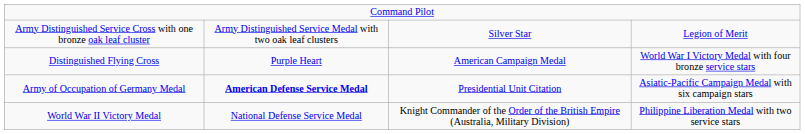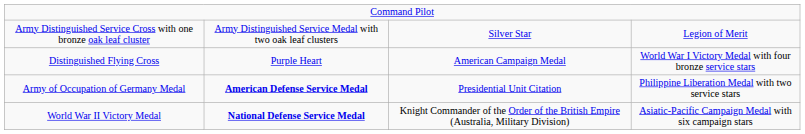 <table class="wikitable" style="margin:1em auto; text-align:center;">
 <tr>
 <td colspan="6"><a href='#'>Command Pilot</a></td>
 </tr>
 <tr>
 <td colspan="1"><a href='#'>Army Distinguished Service Cross</a> with one bronze <a href='#'>oak leaf cluster</a></td>
 <td colspan="1"><a href='#'>Army Distinguished Service Medal</a> with two oak leaf clusters</td>
 <td colspan="1"><a href='#'>Silver Star</a></td>
 <td colspan="1"><a href='#'>Legion of Merit</a></td>
 </tr>
 <tr>
 <td><a href='#'>Distinguished Flying Cross</a></td>
 <td><a href='#'>Purple Heart</a></td>
 <td><a href='#'>American Campaign Medal</a></td>
 <td><a href='#'>World War I Victory Medal</a> with four bronze <a href='#'>service stars</a></td>
 </tr>
 <tr>
 <td><a href='#'>Army of Occupation of Germany Medal</a></td>
 <td><strong><a href='#'>American Defense Service Medal</a></strong></td>
 <td><a href='#'>Presidential Unit Citation</a></td>
-<td><a href='#'>Asiatic-Pacific Campaign Medal</a> with six campaign stars</td>
+<td><a href='#'>Philippine Liberation Medal</a> with two service stars</td>
 </tr>
 <tr>
 <td><a href='#'>World War II Victory Medal</a></td>
-<td><a href='#'>National Defense Service Medal</a></td>
+<td><strong><a href='#'>National Defense Service Medal</a></strong></td>
 <td>Knight Commander of the <a href='#'>Order of the British Empire</a> (Australia, Military Division)</td>
-<td><a href='#'>Philippine Liberation Medal</a> with two service stars</td>
+<td><a href='#'>Asiatic-Pacific Campaign Medal</a> with six campaign stars</td>
 </tr>
 </table>
